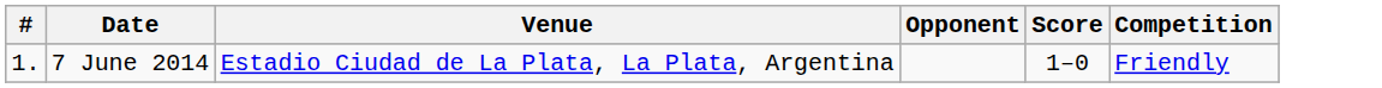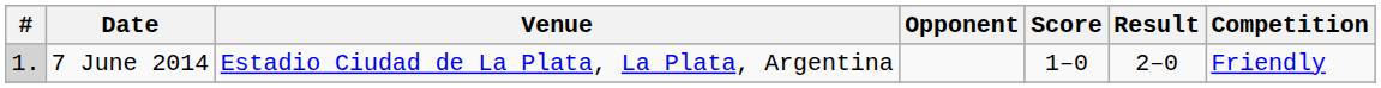 <table class="wikitable sortable">
 <tr>
 <th>#</th>
 <th>Date</th>
 <th>Venue</th>
 <th>Opponent</th>
 <th>Score</th>
+<th>Result</th>
 <th>Competition</th>
 </tr>
 <tr>
-<td align=center>1.</td>
+<td align=center style="background: lightgrey;">1.</td>
 <td>7 June 2014</td>
 <td><a href='#'>Estadio Ciudad de La Plata</a>, <a href='#'>La Plata</a>, Argentina</td>
 <td></td>
 <td align=center>1–0</td>
+<td align=center>2–0</td>
 <td><a href='#'>Friendly</a></td>
 </tr>
 </table>
